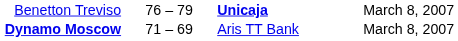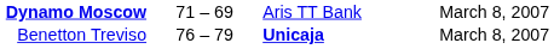 <table style="text-align:center">
 <tr>
 <th width=160></th>
 <th width=100></th>
 <th width=160></th>
 <th width=200></th>
 </tr>
 <tr>
+<td align=right><strong><a href='#'>Dynamo Moscow</a></strong> </td>
+<td>71 – 69</td>
+<td align=left> <a href='#'>Aris TT Bank</a></td>
+<td align=left>March 8, 2007</td>
+</tr>
+<tr>
 <td align=right><a href='#'>Benetton Treviso</a> </td>
 <td>76 – 79</td>
 <td align=left> <strong><a href='#'>Unicaja</a></strong></td>
 <td align=left>March 8, 2007</td>
 </tr>
-<tr>
-<td align=right><strong><a href='#'>Dynamo Moscow</a></strong> </td>
-<td>71 – 69</td>
-<td align=left> <a href='#'>Aris TT Bank</a></td>
-<td align=left>March 8, 2007</td>
-</tr>
 </table>
